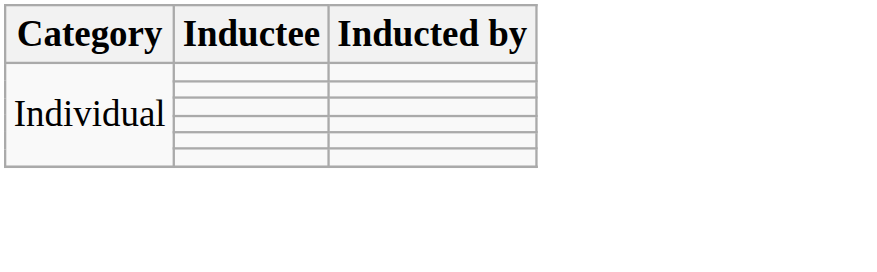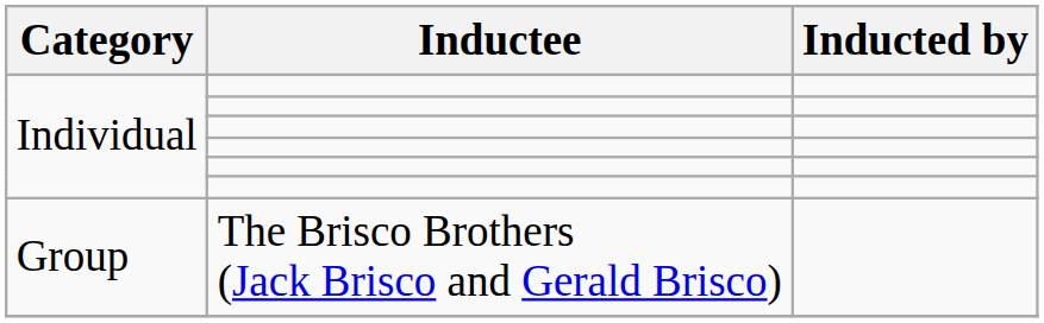 <table class="wikitable">
 <tr>
 <th>Category</th>
 <th>Inductee</th>
 <th>Inducted by</th>
 </tr>
 <tr>
 <td rowspan="6">Individual</td>
 <td></td>
 <td></td>
 </tr>
 <tr>
 <td></td>
 <td></td>
 </tr>
 <tr>
 <td></td>
 <td></td>
 </tr>
 <tr>
 <td></td>
 <td></td>
 </tr>
 <tr>
 <td></td>
 <td></td>
 </tr>
 <tr>
 <td></td>
 <td></td>
 </tr>
 <tr>
+<td>Group</td>
+<td>The Brisco Brothers<br>(<a href='#'>Jack Brisco</a> and <a href='#'>Gerald Brisco</a>)</td>
+<td></td>
+</tr>
+<tr>
 </tr>
 </table>
